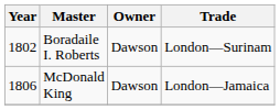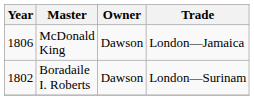 <table class="sortable wikitable">
 <tr>
 <th>Year</th>
 <th>Master</th>
 <th>Owner</th>
 <th>Trade</th>
 </tr>
 <tr>
+<td>1806</td>
+<td>McDonald<br>King</td>
+<td>Dawson</td>
+<td>London—Jamaica</td>
+</tr>
+<tr>
 <td>1802</td>
 <td>Boradaile<br>I. Roberts</td>
 <td>Dawson</td>
 <td>London—Surinam</td>
 </tr>
 <tr>
-<td>1806</td>
-<td>McDonald<br>King</td>
-<td>Dawson</td>
-<td>London—Jamaica</td>
-</tr>
-<tr>
 </tr>
 </table>
